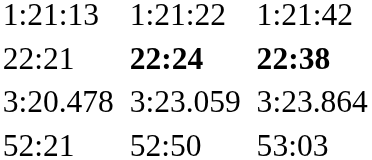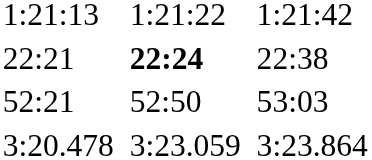 <table>
 <tr>
 <td></td>
 <td></td>
 <td>1:21:13</td>
 <td></td>
 <td>1:21:22</td>
 <td></td>
 <td>1:21:42</td>
 </tr>
 <tr>
 <td></td>
 <td></td>
 <td>22:21</td>
 <td></td>
 <td><strong>22:24</strong></td>
 <td></td>
-<td><strong>22:38</strong></td>
+<td>22:38</td>
+</tr>
+<tr>
+<td></td>
+<td></td>
+<td>52:21</td>
+<td></td>
+<td>52:50</td>
+<td></td>
+<td>53:03</td>
 </tr>
 <tr>
 <td></td>
 <td></td>
 <td>3:20.478</td>
 <td></td>
 <td>3:23.059</td>
 <td></td>
 <td>3:23.864</td>
 </tr>
-<tr>
-<td></td>
-<td></td>
-<td>52:21</td>
-<td></td>
-<td>52:50</td>
-<td></td>
-<td>53:03</td>
-</tr>
 </table>
